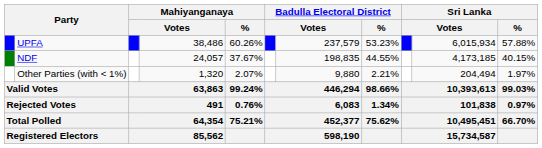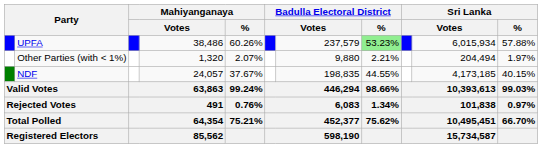 <table class="wikitable">
 <tr>
 <th colspan="2" width="144px"rowspan="2">Party</th>
 <th colspan="3" width="216px">Mahiyanganaya</th>
 <th colspan="3" width="216px"><a href='#'>Badulla Electoral District</a></th>
 <th colspan="3" width="216px">Sri Lanka</th>
 </tr>
 <tr>
 <th colspan="2" width="144px">Votes</th>
 <th>%</th>
 <th colspan="2" width="144px">Votes</th>
 <th>%</th>
 <th colspan="2" width="144px">Votes</th>
 <th>%</th>
 </tr>
 <tr>
 <td style="background-color:blue;" width="10px"></td>
 <td style="text-align:left;"><a href='#'>UPFA</a></td>
 <td style="background-color:blue;" width="10px"></td>
 <td style="text-align:right;">38,486</td>
 <td style="text-align:right;">60.26%</td>
 <td style="background-color:blue;" width="10px"></td>
 <td style="text-align:right;">237,579</td>
-<td style="text-align:right;">53.23%</td>
+<td style="background: lightgreen; text-align:right;">53.23%</td>
 <td style="background-color:blue;" width="10px"></td>
 <td style="text-align:right;">6,015,934</td>
 <td style="text-align:right;">57.88%</td>
+</tr>
+<tr>
+<td style="background-color:white;" width="10px"></td>
+<td style="text-align:left;">Other Parties (with < 1%)</td>
+<td style="background-color:white;" width="10px"></td>
+<td style="text-align:right;">1,320</td>
+<td style="text-align:right;">2.07%</td>
+<td style="background-color:white;" width="10px"></td>
+<td style="text-align:right;">9,880</td>
+<td style="text-align:right;">2.21%</td>
+<td style="background-color:white;" width="10px"></td>
+<td style="text-align:right;">204,494</td>
+<td style="text-align:right;">1.97%</td>
 </tr>
 <tr>
 <td style="background-color:green;" width="10px"></td>
 <td style="text-align:left;"><a href='#'>NDF</a></td>
 <td style="background-color:white;" width="10px"></td>
 <td style="text-align:right;">24,057</td>
 <td style="text-align:right;">37.67%</td>
 <td style="background-color:white;" width="10px"></td>
 <td style="text-align:right;">198,835</td>
 <td style="text-align:right;">44.55%</td>
 <td style="background-color:white;" width="10px"></td>
 <td style="text-align:right;">4,173,185</td>
 <td style="text-align:right;">40.15%</td>
-</tr>
-<tr>
-<td style="background-color:white;" width="10px"></td>
-<td style="text-align:left;">Other Parties (with < 1%)</td>
-<td style="background-color:white;" width="10px"></td>
-<td style="text-align:right;">1,320</td>
-<td style="text-align:right;">2.07%</td>
-<td style="background-color:white;" width="10px"></td>
-<td style="text-align:right;">9,880</td>
-<td style="text-align:right;">2.21%</td>
-<td style="background-color:white;" width="10px"></td>
-<td style="text-align:right;">204,494</td>
-<td style="text-align:right;">1.97%</td>
 </tr>
 <tr>
 <th colspan="2" width="144px"style="text-align:left;">Valid Votes</th>
 <th style="text-align:right;"colspan="2" width="144px">63,863</th>
 <th style="text-align:right;">99.24%</th>
 <th style="text-align:right;"colspan="2" width="144px">446,294</th>
 <th style="text-align:right;">98.66%</th>
 <th style="text-align:right;"colspan="2" width="144px">10,393,613</th>
 <th style="text-align:right;">99.03%</th>
 </tr>
 <tr>
 <th colspan="2" width="144px"style="text-align:left;">Rejected Votes</th>
 <th style="text-align:right;"colspan="2" width="144px">491</th>
 <th style="text-align:right;">0.76%</th>
 <th style="text-align:right;"colspan="2" width="144px">6,083</th>
 <th style="text-align:right;">1.34%</th>
 <th style="text-align:right;"colspan="2" width="144px">101,838</th>
 <th style="text-align:right;">0.97%</th>
 </tr>
 <tr>
 <th colspan="2" width="144px"style="text-align:left;">Total Polled</th>
 <th style="text-align:right;"colspan="2" width="144px">64,354</th>
 <th style="text-align:right;">75.21%</th>
 <th style="text-align:right;"colspan="2" width="144px">452,377</th>
 <th style="text-align:right;">75.62%</th>
 <th style="text-align:right;"colspan="2" width="144px">10,495,451</th>
 <th style="text-align:right;">66.70%</th>
 </tr>
 <tr>
 <th colspan="2" width="144px"style="text-align:left;">Registered Electors</th>
 <th style="text-align:right;"colspan="2" width="144px">85,562</th>
 <th></th>
 <th style="text-align:right;"colspan="2" width="144px">598,190</th>
 <th></th>
 <th style="text-align:right;"colspan="2" width="144px">15,734,587</th>
 <th></th>
 </tr>
 </table>
